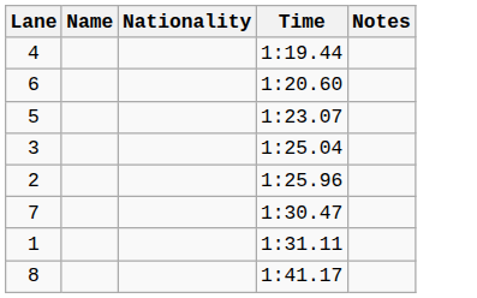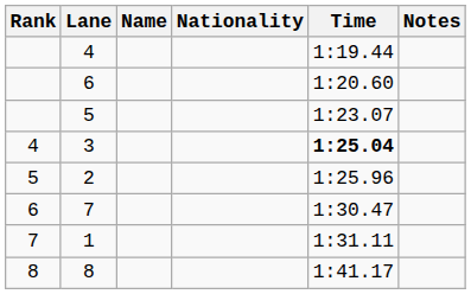 <table class="wikitable sortable" style="text-align:center">
 <tr>
+<th>Rank</th>
 <th>Lane</th>
 <th>Name</th>
 <th>Nationality</th>
 <th>Time</th>
 <th>Notes</th>
 </tr>
 <tr>
+<td></td>
 <td>4</td>
 <td align=left></td>
 <td align=left></td>
 <td>1:19.44</td>
 <td></td>
 </tr>
 <tr>
+<td></td>
 <td>6</td>
 <td align=left></td>
 <td align=left></td>
 <td>1:20.60</td>
 <td></td>
 </tr>
 <tr>
+<td></td>
 <td>5</td>
 <td align=left></td>
 <td align=left></td>
 <td>1:23.07</td>
 <td></td>
 </tr>
 <tr>
+<td>4</td>
 <td>3</td>
 <td align=left></td>
 <td align=left></td>
-<td>1:25.04</td>
+<td><strong>1:25.04</strong></td>
 <td></td>
 </tr>
 <tr>
+<td>5</td>
 <td>2</td>
 <td align=left></td>
 <td align=left></td>
 <td>1:25.96</td>
 <td></td>
 </tr>
 <tr>
+<td>6</td>
 <td>7</td>
 <td align=left></td>
 <td align=left></td>
 <td>1:30.47</td>
 <td></td>
 </tr>
 <tr>
+<td>7</td>
 <td>1</td>
 <td align=left></td>
 <td align=left></td>
 <td>1:31.11</td>
 <td></td>
 </tr>
 <tr>
 <td>8</td>
+<td>8</td>
 <td align=left></td>
 <td align=left></td>
 <td>1:41.17</td>
 <td></td>
 </tr>
 </table>
